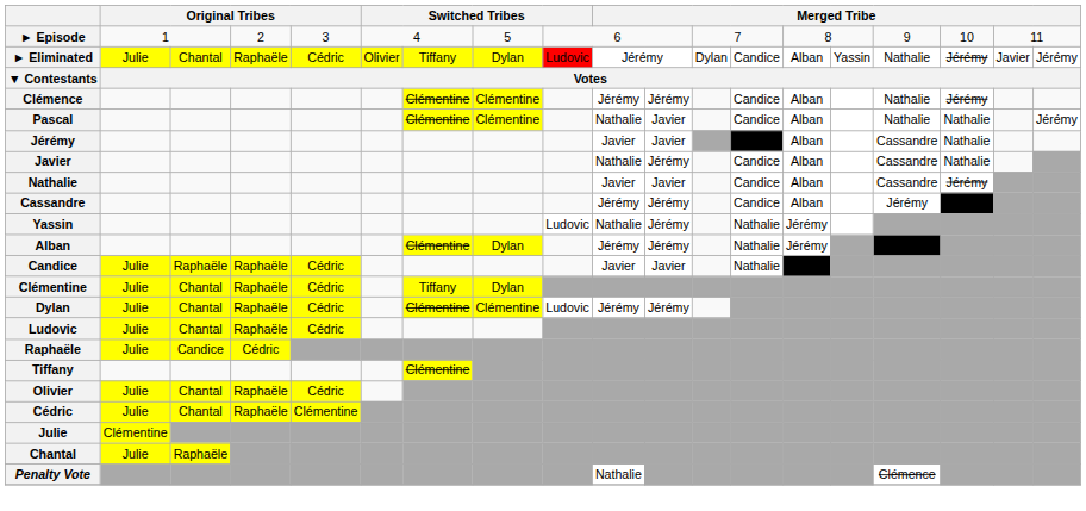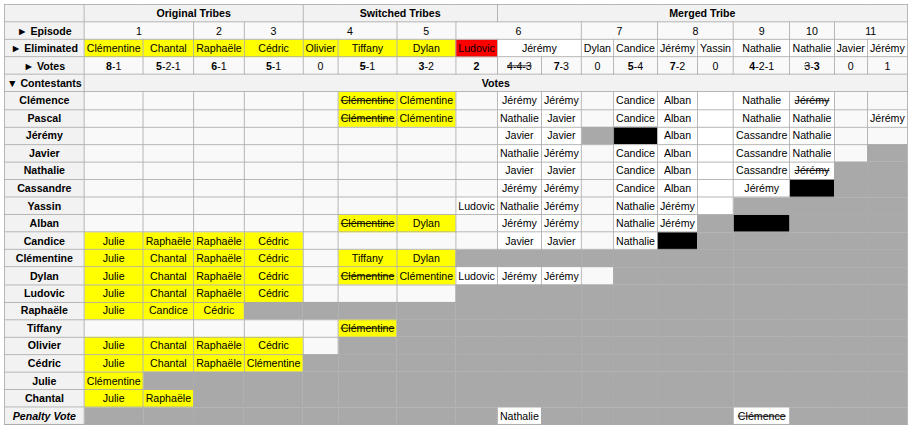 <table class="wikitable" style="font-size:80%; text-align:center">
 <tr>
 <th></th>
 <th colspan="4">Original Tribes</th>
 <th colspan="4">Switched Tribes</th>
 <th colspan="10">Merged Tribe</th>
 </tr>
 <tr>
 <th align="left">► Episode</th>
 <td colspan="2">1</td>
 <td>2</td>
 <td>3</td>
 <td colspan="2">4</td>
 <td>5</td>
 <td colspan="3">6</td>
 <td colspan="2">7</td>
 <td colspan="2">8</td>
 <td>9</td>
 <td>10</td>
 <td colspan="2">11</td>
 </tr>
 <tr>
 <th align="left">► Eliminated</th>
-<td bgcolor="yellow">Julie</td>
+<td bgcolor="yellow">Clémentine</td>
 <td bgcolor="yellow">Chantal</td>
 <td bgcolor="yellow">Raphaële</td>
 <td bgcolor="yellow">Cédric</td>
 <td bgcolor="yellow">Olivier</td>
 <td bgcolor="yellow">Tiffany</td>
 <td bgcolor="yellow">Dylan</td>
 <td bgcolor="red">Ludovic</td>
 <td colspan="2" bgcolor="white">Jérémy</td>
 <td bgcolor="white">Dylan</td>
 <td bgcolor="white">Candice</td>
-<td bgcolor="white">Alban</td>
+<td bgcolor="white">Jérémy</td>
 <td bgcolor="white">Yassin</td>
 <td bgcolor="white">Nathalie</td>
-<td bgcolor="white"><s>Jérémy</s></td>
+<td bgcolor="white">Nathalie</td>
 <td bgcolor="white">Javier</td>
 <td bgcolor="white">Jérémy</td>
+</tr>
+<tr>
+<th align="left">► Votes</th>
+<td><strong>8</strong>-1</td>
+<td><strong>5</strong>-2-1</td>
+<td><strong>6</strong>-1</td>
+<td><strong>5</strong>-1</td>
+<td>0</td>
+<td><strong><s>5</s></strong>-1</td>
+<td><strong>3</strong>-2</td>
+<td><strong>2</strong></td>
+<td><s>4-4-3</s></td>
+<td><strong>7</strong>-3</td>
+<td>0</td>
+<td><strong>5</strong>-4</td>
+<td><strong>7</strong>-2</td>
+<td>0</td>
+<td><strong>4</strong>-2-1</td>
+<td><s>3</s>-<strong>3</strong></td>
+<td>0</td>
+<td>1</td>
 </tr>
 <tr>
 <th align="left">▼ Contestants</th>
 <th colspan="18">Votes</th>
 </tr>
 <tr>
 <th align="left">Clémence</th>
 <td></td>
 <td></td>
 <td></td>
 <td></td>
 <td></td>
 <td bgcolor="yellow"><s>Clémentine</s></td>
 <td bgcolor="yellow">Clémentine</td>
 <td></td>
 <td bgcolor="white">Jérémy</td>
 <td bgcolor="white">Jérémy</td>
 <td></td>
 <td bgcolor="white">Candice</td>
 <td bgcolor="white">Alban</td>
 <td bgcolor="white"></td>
 <td bgcolor="white">Nathalie</td>
 <td bgcolor="white"><s>Jérémy</s></td>
 <td></td>
 <td></td>
 </tr>
 <tr>
 <th align="left">Pascal</th>
 <td></td>
 <td></td>
 <td></td>
 <td></td>
 <td></td>
 <td bgcolor="yellow"><s>Clémentine</s></td>
 <td bgcolor="yellow">Clémentine</td>
 <td></td>
 <td bgcolor="white">Nathalie</td>
 <td bgcolor="white">Javier</td>
 <td></td>
 <td bgcolor="white">Candice</td>
 <td bgcolor="white">Alban</td>
 <td bgcolor="white"></td>
 <td bgcolor="white">Nathalie</td>
 <td bgcolor="white">Nathalie</td>
 <td></td>
 <td bgcolor="white">Jérémy</td>
 </tr>
 <tr>
 <th align="left">Jérémy</th>
 <td></td>
 <td></td>
 <td></td>
 <td></td>
 <td></td>
 <td></td>
 <td></td>
 <td></td>
 <td bgcolor="white">Javier</td>
 <td bgcolor="white">Javier</td>
 <td bgcolor="darkgrey"></td>
 <td bgcolor="black"></td>
 <td bgcolor="white">Alban</td>
 <td bgcolor="white"></td>
 <td bgcolor="white">Cassandre</td>
 <td bgcolor="white">Nathalie</td>
 <td></td>
 <td></td>
 </tr>
 <tr>
 <th align="left">Javier</th>
 <td></td>
 <td></td>
 <td></td>
 <td></td>
 <td></td>
 <td></td>
 <td></td>
 <td></td>
 <td bgcolor="white">Nathalie</td>
 <td bgcolor="white">Jérémy</td>
 <td></td>
 <td bgcolor="white">Candice</td>
 <td bgcolor="white">Alban</td>
 <td bgcolor="white"></td>
 <td bgcolor="white">Cassandre</td>
 <td bgcolor="white">Nathalie</td>
 <td></td>
 <td bgcolor="darkgrey"></td>
 </tr>
 <tr>
 <th align="left">Nathalie</th>
 <td></td>
 <td></td>
 <td></td>
 <td></td>
 <td></td>
 <td></td>
 <td></td>
 <td></td>
 <td bgcolor="white">Javier</td>
 <td bgcolor="white">Javier</td>
 <td></td>
 <td bgcolor="white">Candice</td>
 <td bgcolor="white">Alban</td>
 <td bgcolor="white"></td>
 <td bgcolor="white">Cassandre</td>
 <td bgcolor="white"><s>Jérémy</s></td>
 <td bgcolor="darkgrey"></td>
 <td bgcolor="darkgrey"></td>
 </tr>
 <tr>
 <th align="left">Cassandre</th>
 <td></td>
 <td></td>
 <td></td>
 <td></td>
 <td></td>
 <td></td>
 <td></td>
 <td></td>
 <td bgcolor="white">Jérémy</td>
 <td bgcolor="white">Jérémy</td>
 <td></td>
 <td bgcolor="white">Candice</td>
 <td bgcolor="white">Alban</td>
 <td bgcolor="white"></td>
 <td bgcolor="white">Jérémy</td>
 <td bgcolor="black"></td>
 <td bgcolor="darkgrey"></td>
 <td bgcolor="darkgrey"></td>
 </tr>
 <tr>
 <th align="left">Yassin</th>
 <td></td>
 <td></td>
 <td></td>
 <td></td>
 <td></td>
 <td></td>
 <td></td>
 <td bgcolor="white">Ludovic</td>
 <td bgcolor="white">Nathalie</td>
 <td bgcolor="white">Jérémy</td>
 <td></td>
 <td bgcolor="white">Nathalie</td>
 <td bgcolor="white">Jérémy</td>
 <td bgcolor="white"></td>
 <td bgcolor="darkgrey"></td>
 <td bgcolor="darkgrey"></td>
 <td bgcolor="darkgrey"></td>
 <td bgcolor="darkgrey"></td>
 </tr>
 <tr>
 <th align="left">Alban</th>
 <td></td>
 <td></td>
 <td></td>
 <td></td>
 <td></td>
 <td bgcolor="yellow"><s>Clémentine</s></td>
 <td bgcolor="yellow">Dylan</td>
 <td></td>
 <td bgcolor="white">Jérémy</td>
 <td bgcolor="white">Jérémy</td>
 <td></td>
 <td bgcolor="white">Nathalie</td>
 <td bgcolor="white">Jérémy</td>
 <td bgcolor="darkgrey"></td>
 <td bgcolor="black"></td>
 <td bgcolor="darkgrey"></td>
 <td bgcolor="darkgrey"></td>
 <td bgcolor="darkgrey"></td>
 </tr>
 <tr>
 <th align="left">Candice</th>
 <td bgcolor="yellow">Julie</td>
 <td bgcolor="yellow">Raphaële</td>
 <td bgcolor="yellow">Raphaële</td>
 <td bgcolor="yellow">Cédric</td>
 <td></td>
 <td></td>
 <td></td>
 <td></td>
 <td bgcolor="white">Javier</td>
 <td bgcolor="white">Javier</td>
 <td></td>
 <td bgcolor="white">Nathalie</td>
 <td bgcolor="black"></td>
 <td bgcolor="darkgrey"></td>
 <td bgcolor="darkgrey"></td>
 <td bgcolor="darkgrey"></td>
 <td bgcolor="darkgrey"></td>
 <td bgcolor="darkgrey"></td>
 </tr>
 <tr>
 <th align="left">Clémentine</th>
 <td bgcolor="yellow">Julie</td>
 <td bgcolor="yellow">Chantal</td>
 <td bgcolor="yellow">Raphaële</td>
 <td bgcolor="yellow">Cédric</td>
 <td></td>
 <td bgcolor="yellow">Tiffany</td>
 <td bgcolor="yellow">Dylan</td>
 <td bgcolor="darkgrey"></td>
 <td bgcolor="darkgrey"></td>
 <td bgcolor="darkgrey"></td>
 <td bgcolor="darkgrey"></td>
 <td bgcolor="darkgrey"></td>
 <td bgcolor="darkgrey"></td>
 <td bgcolor="darkgrey"></td>
 <td bgcolor="darkgrey"></td>
 <td bgcolor="darkgrey"></td>
 <td bgcolor="darkgrey"></td>
 <td bgcolor="darkgrey"></td>
 </tr>
 <tr>
 <th align="left">Dylan</th>
 <td bgcolor="yellow">Julie</td>
 <td bgcolor="yellow">Chantal</td>
 <td bgcolor="yellow">Raphaële</td>
 <td bgcolor="yellow">Cédric</td>
 <td></td>
 <td bgcolor="yellow"><s>Clémentine</s></td>
 <td bgcolor="yellow">Clémentine</td>
 <td bgcolor="white">Ludovic</td>
 <td bgcolor="white">Jérémy</td>
 <td bgcolor="white">Jérémy</td>
 <td></td>
 <td bgcolor="darkgrey"></td>
 <td bgcolor="darkgrey"></td>
 <td bgcolor="darkgrey"></td>
 <td bgcolor="darkgrey"></td>
 <td bgcolor="darkgrey"></td>
 <td bgcolor="darkgrey"></td>
 <td bgcolor="darkgrey"></td>
 </tr>
 <tr>
 <th align="left">Ludovic</th>
 <td bgcolor="yellow">Julie</td>
 <td bgcolor="yellow">Chantal</td>
 <td bgcolor="yellow">Raphaële</td>
 <td bgcolor="yellow">Cédric</td>
 <td></td>
 <td></td>
 <td></td>
 <td bgcolor="darkgrey"></td>
 <td bgcolor="darkgrey"></td>
 <td bgcolor="darkgrey"></td>
 <td bgcolor="darkgrey"></td>
 <td bgcolor="darkgrey"></td>
 <td bgcolor="darkgrey"></td>
 <td bgcolor="darkgrey"></td>
 <td bgcolor="darkgrey"></td>
 <td bgcolor="darkgrey"></td>
 <td bgcolor="darkgrey"></td>
 <td bgcolor="darkgrey"></td>
 </tr>
 <tr>
 <th align="left">Raphaële</th>
 <td bgcolor="yellow">Julie</td>
 <td bgcolor="yellow">Candice</td>
 <td bgcolor="yellow">Cédric</td>
 <td bgcolor="darkgrey"></td>
 <td bgcolor="darkgrey"></td>
 <td bgcolor="darkgrey"></td>
 <td bgcolor="darkgrey"></td>
 <td bgcolor="darkgrey"></td>
 <td bgcolor="darkgrey"></td>
 <td bgcolor="darkgrey"></td>
 <td bgcolor="darkgrey"></td>
 <td bgcolor="darkgrey"></td>
 <td bgcolor="darkgrey"></td>
 <td bgcolor="darkgrey"></td>
 <td bgcolor="darkgrey"></td>
 <td bgcolor="darkgrey"></td>
 <td bgcolor="darkgrey"></td>
 <td bgcolor="darkgrey"></td>
 </tr>
 <tr>
 <th align="left">Tiffany</th>
 <td></td>
 <td></td>
 <td></td>
 <td></td>
 <td></td>
 <td bgcolor="yellow"><s>Clémentine</s></td>
 <td bgcolor="darkgrey"></td>
 <td bgcolor="darkgrey"></td>
 <td bgcolor="darkgrey"></td>
 <td bgcolor="darkgrey"></td>
 <td bgcolor="darkgrey"></td>
 <td bgcolor="darkgrey"></td>
 <td bgcolor="darkgrey"></td>
 <td bgcolor="darkgrey"></td>
 <td bgcolor="darkgrey"></td>
 <td bgcolor="darkgrey"></td>
 <td bgcolor="darkgrey"></td>
 <td bgcolor="darkgrey"></td>
 </tr>
 <tr>
 <th align="left">Olivier</th>
 <td bgcolor="yellow">Julie</td>
 <td bgcolor="yellow">Chantal</td>
 <td bgcolor="yellow">Raphaële</td>
 <td bgcolor="yellow">Cédric</td>
 <td bgcolor=""></td>
 <td bgcolor="darkgrey"></td>
 <td bgcolor="darkgrey"></td>
 <td bgcolor="darkgrey"></td>
 <td bgcolor="darkgrey"></td>
 <td bgcolor="darkgrey"></td>
 <td bgcolor="darkgrey"></td>
 <td bgcolor="darkgrey"></td>
 <td bgcolor="darkgrey"></td>
 <td bgcolor="darkgrey"></td>
 <td bgcolor="darkgrey"></td>
 <td bgcolor="darkgrey"></td>
 <td bgcolor="darkgrey"></td>
 <td bgcolor="darkgrey"></td>
 </tr>
 <tr>
 <th align="left">Cédric</th>
 <td bgcolor="yellow">Julie</td>
 <td bgcolor="yellow">Chantal</td>
 <td bgcolor="yellow">Raphaële</td>
 <td bgcolor="yellow">Clémentine</td>
 <td bgcolor="darkgrey"></td>
 <td bgcolor="darkgrey"></td>
 <td bgcolor="darkgrey"></td>
 <td bgcolor="darkgrey"></td>
 <td bgcolor="darkgrey"></td>
 <td bgcolor="darkgrey"></td>
 <td bgcolor="darkgrey"></td>
 <td bgcolor="darkgrey"></td>
 <td bgcolor="darkgrey"></td>
 <td bgcolor="darkgrey"></td>
 <td bgcolor="darkgrey"></td>
 <td bgcolor="darkgrey"></td>
 <td bgcolor="darkgrey"></td>
 <td bgcolor="darkgrey"></td>
 </tr>
 <tr>
 <th align="left">Julie</th>
 <td bgcolor="yellow">Clémentine</td>
 <td bgcolor="darkgrey"></td>
 <td bgcolor="darkgrey"></td>
 <td bgcolor="darkgrey"></td>
 <td bgcolor="darkgrey"></td>
 <td bgcolor="darkgrey"></td>
 <td bgcolor="darkgrey"></td>
 <td bgcolor="darkgrey"></td>
 <td bgcolor="darkgrey"></td>
 <td bgcolor="darkgrey"></td>
 <td bgcolor="darkgrey"></td>
 <td bgcolor="darkgrey"></td>
 <td bgcolor="darkgrey"></td>
 <td bgcolor="darkgrey"></td>
 <td bgcolor="darkgrey"></td>
 <td bgcolor="darkgrey"></td>
 <td bgcolor="darkgrey"></td>
 <td bgcolor="darkgrey"></td>
 </tr>
 <tr>
 <th align="left">Chantal</th>
 <td bgcolor="yellow">Julie</td>
 <td bgcolor="yellow">Raphaële</td>
 <td bgcolor="darkgrey"></td>
 <td bgcolor="darkgrey"></td>
 <td bgcolor="darkgrey"></td>
 <td bgcolor="darkgrey"></td>
 <td bgcolor="darkgrey"></td>
 <td bgcolor="darkgrey"></td>
 <td bgcolor="darkgrey"></td>
 <td bgcolor="darkgrey"></td>
 <td bgcolor="darkgrey"></td>
 <td bgcolor="darkgrey"></td>
 <td bgcolor="darkgrey"></td>
 <td bgcolor="darkgrey"></td>
 <td bgcolor="darkgrey"></td>
 <td bgcolor="darkgrey"></td>
 <td bgcolor="darkgrey"></td>
 <td bgcolor="darkgrey"></td>
 </tr>
 <tr>
 <th align="left"><em>Penalty Vote</em></th>
 <td bgcolor="darkgrey"></td>
 <td bgcolor="darkgrey"></td>
 <td bgcolor="darkgrey"></td>
 <td bgcolor="darkgrey"></td>
 <td bgcolor="darkgrey"></td>
 <td bgcolor="darkgrey"></td>
 <td bgcolor="darkgrey"></td>
 <td bgcolor="darkgrey"></td>
 <td bgcolor="white">Nathalie</td>
 <td bgcolor="darkgrey"></td>
 <td bgcolor="darkgrey"></td>
 <td bgcolor="darkgrey"></td>
 <td bgcolor="darkgrey"></td>
 <td bgcolor="darkgrey"></td>
 <td bgcolor="white"><s>Clémence</s></td>
 <td bgcolor="darkgrey"></td>
 <td bgcolor="darkgrey"></td>
 <td bgcolor="darkgrey"></td>
 </tr>
 <tr>
 </tr>
 </table>
